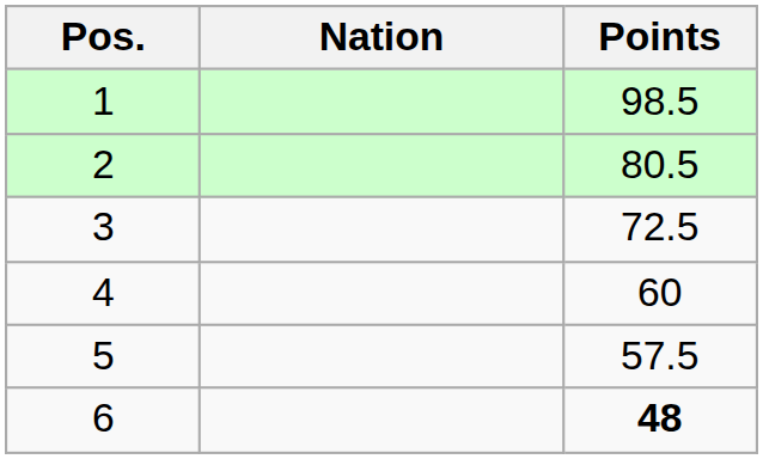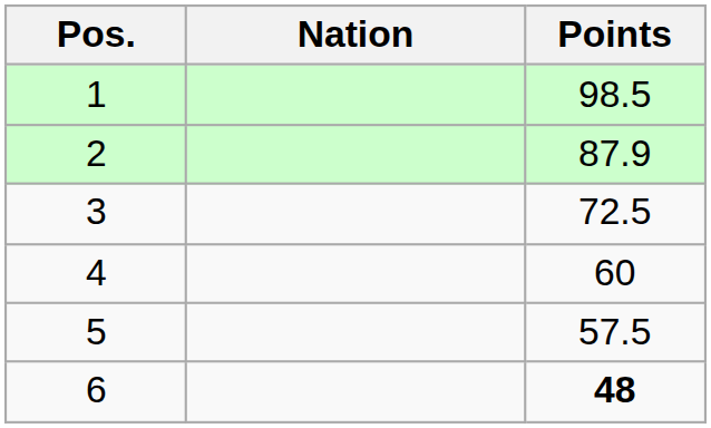 <table class="wikitable gauche" cellspacing="1" style="width:300px;">
 <tr style="background:#efefef; text-align:center;">
 <th style="width:70px;">Pos.</th>
 <th>Nation</th>
 <th style="width:70px;">Points</th>
 </tr>
 <tr style="vertical-align:top; text-align:center; background:#ccffcc;">
 <td>1</td>
 <td style="text-align:left;"></td>
 <td>98.5</td>
 </tr>
 <tr style="vertical-align:top; text-align:center; background:#ccffcc;">
 <td>2</td>
 <td style="text-align:left;"></td>
-<td>80.5</td>
+<td>87.9</td>
 </tr>
 <tr style="vertical-align:top; text-align:center;">
 <td>3</td>
 <td style="text-align:left;"></td>
 <td>72.5</td>
 </tr>
 <tr style="vertical-align:top; text-align:center;">
 <td>4</td>
 <td style="text-align:left;"></td>
 <td>60</td>
 </tr>
 <tr style="vertical-align:top; text-align:center;">
 <td>5</td>
 <td style="text-align:left;"></td>
 <td>57.5</td>
 </tr>
 <tr style="vertical-align:top; text-align:center;">
 <td>6</td>
 <td style="text-align:left;"></td>
 <td><strong>48</strong></td>
 </tr>
 </table>
